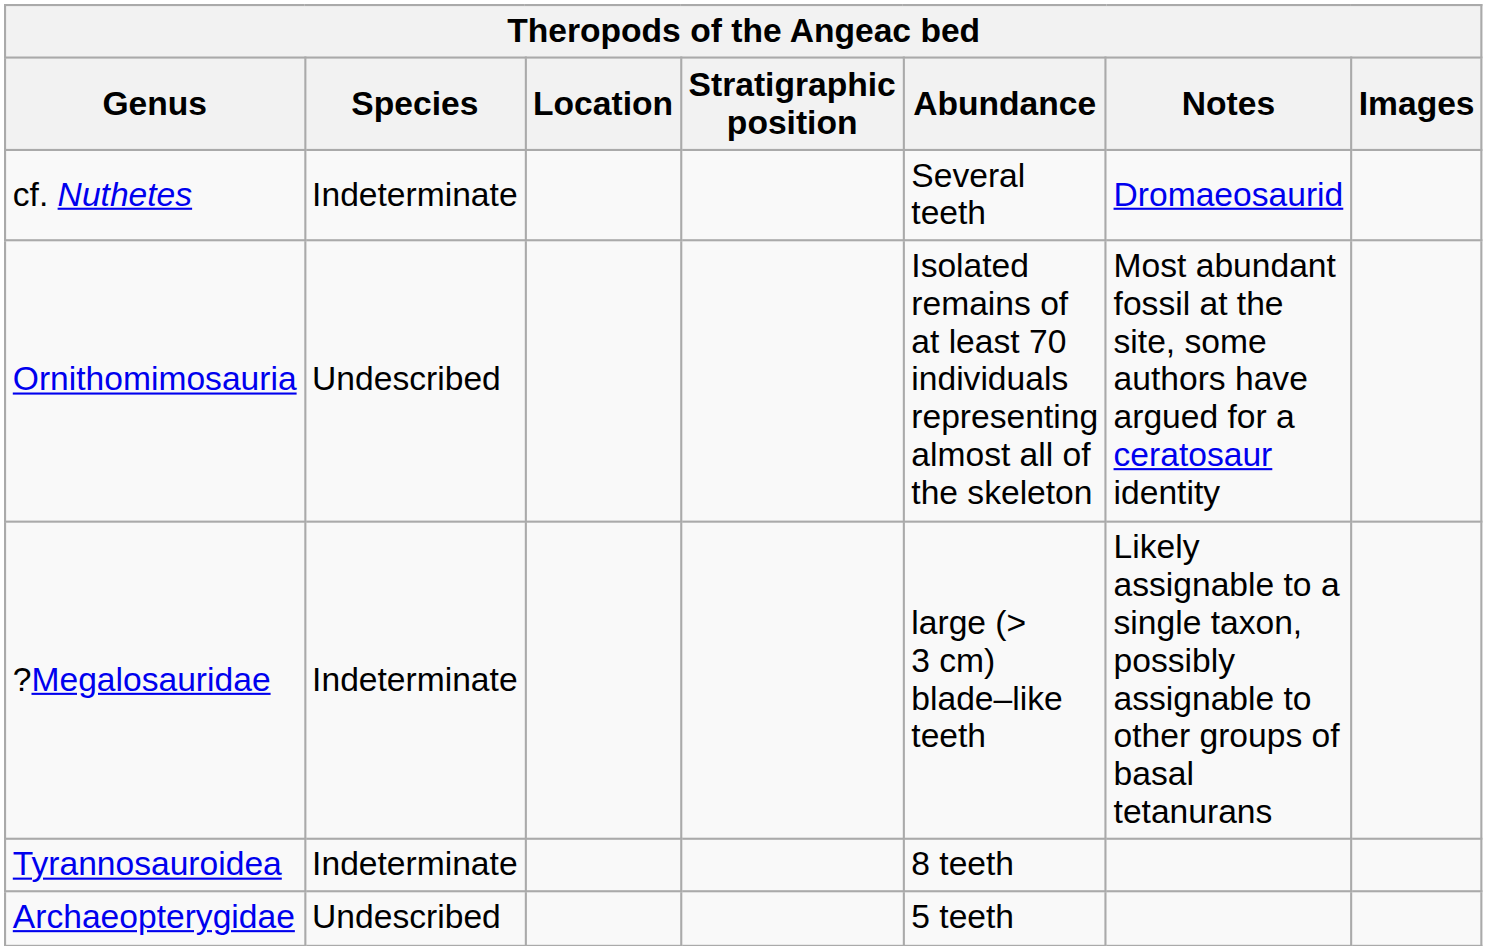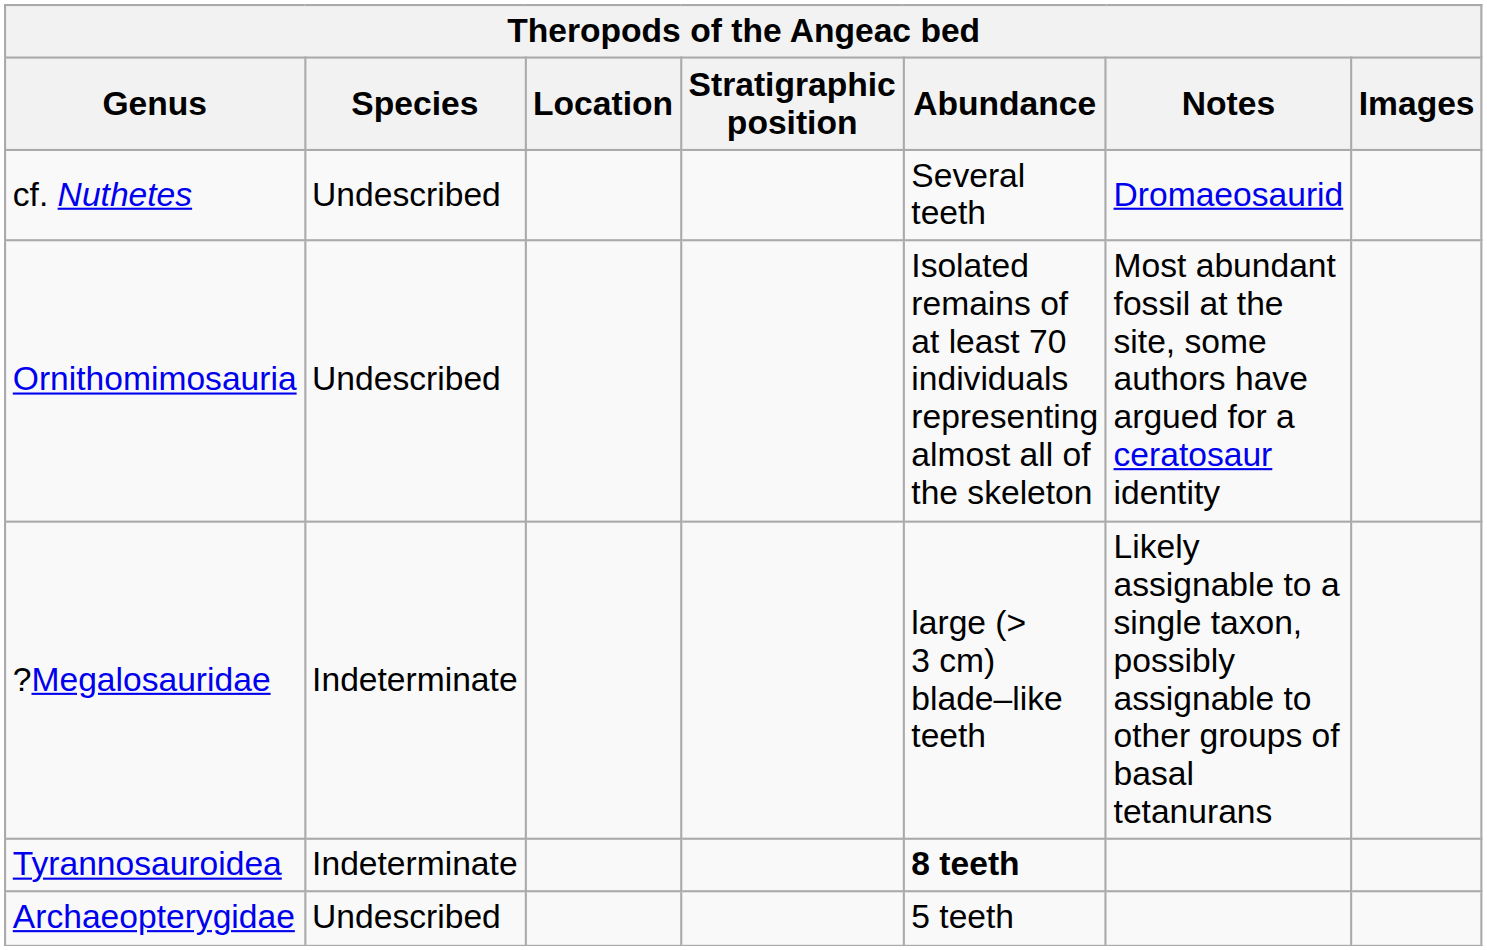 <table class="wikitable sortable">
 <tr>
 <th colspan="7" align="center"><strong>Theropods of the Angeac bed</strong></th>
 </tr>
 <tr>
 <th>Genus</th>
 <th>Species</th>
 <th>Location</th>
 <th>Stratigraphic position</th>
 <th>Abundance</th>
 <th>Notes</th>
 <th>Images</th>
 </tr>
 <tr>
 <td>cf. <em><a href='#'>Nuthetes</a></em></td>
-<td>Indeterminate</td>
+<td>Undescribed</td>
 <td></td>
 <td></td>
 <td>Several teeth</td>
 <td><a href='#'>Dromaeosaurid</a></td>
 <td></td>
 </tr>
 <tr>
 <td><a href='#'>Ornithomimosauria</a></td>
 <td>Undescribed</td>
 <td></td>
 <td></td>
 <td>Isolated remains of at least 70 individuals representing almost all of the skeleton</td>
 <td>Most abundant fossil at the site, some authors have argued for a <a href='#'>ceratosaur</a> identity</td>
 <td></td>
 </tr>
 <tr>
 <td>?<a href='#'>Megalosauridae</a></td>
 <td>Indeterminate</td>
 <td></td>
 <td></td>
 <td>large (> 3 cm) blade–like teeth</td>
 <td>Likely assignable to a single taxon, possibly assignable to other groups of basal tetanurans</td>
 <td></td>
 </tr>
 <tr>
 <td><a href='#'>Tyrannosauroidea</a></td>
 <td>Indeterminate</td>
 <td></td>
 <td></td>
-<td>8 teeth</td>
+<td><strong>8 teeth</strong></td>
 <td></td>
 <td></td>
 </tr>
 <tr>
 <td><a href='#'>Archaeopterygidae</a></td>
 <td>Undescribed</td>
 <td></td>
 <td></td>
 <td>5 teeth</td>
 <td></td>
 <td></td>
 </tr>
 </table>
